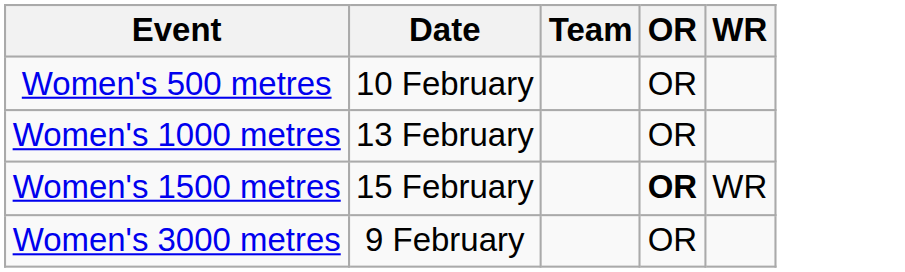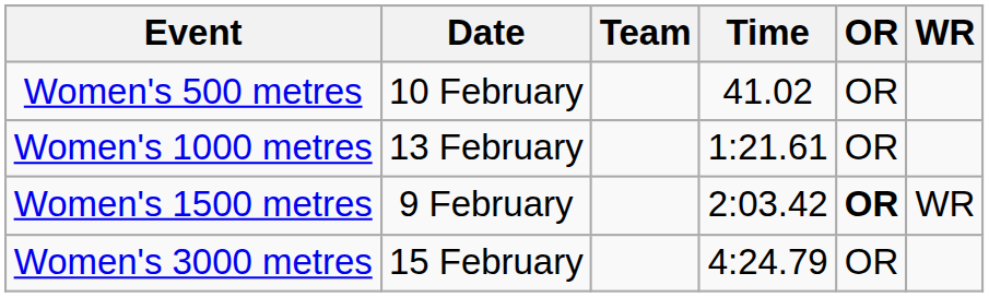 <table class="wikitable" style="text-align:center">
 <tr>
 <th>Event</th>
 <th>Date</th>
 <th>Team</th>
+<th>Time</th>
 <th>OR</th>
 <th>WR</th>
 </tr>
 <tr>
 <td><a href='#'>Women's 500 metres</a></td>
 <td>10 February</td>
 <td></td>
+<td>41.02</td>
 <td>OR</td>
 <td></td>
 </tr>
 <tr>
 <td><a href='#'>Women's 1000 metres</a></td>
 <td>13 February</td>
 <td></td>
+<td>1:21.61</td>
 <td>OR</td>
 <td></td>
 </tr>
 <tr>
 <td><a href='#'>Women's 1500 metres</a></td>
-<td>15 February</td>
+<td>9 February</td>
 <td></td>
+<td>2:03.42</td>
 <td><strong>OR</strong></td>
 <td>WR</td>
 </tr>
 <tr>
 <td><a href='#'>Women's 3000 metres</a></td>
-<td>9 February</td>
+<td>15 February</td>
 <td></td>
+<td>4:24.79</td>
 <td>OR</td>
 <td></td>
 </tr>
 </table>
